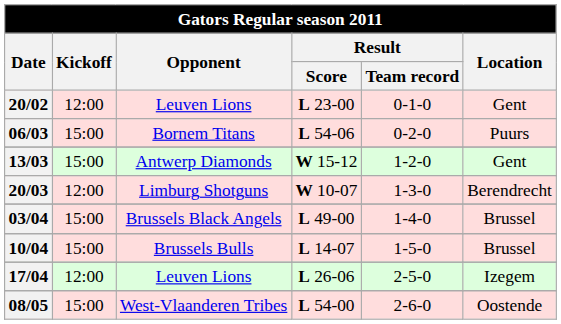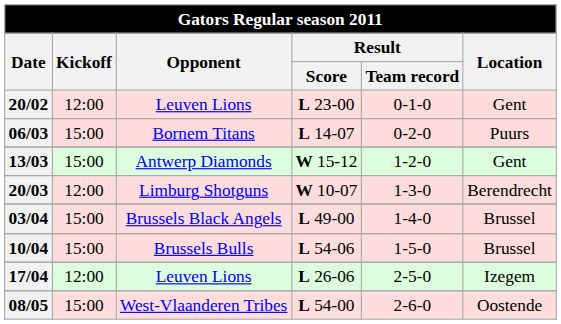 <table class="wikitable" align="center" style="font-size: 95%;">
 <tr>
 <th style="background-color:black; color:white" colspan=6>Gators Regular season 2011</th>
 </tr>
 <tr>
 <th rowspan="2">Date</th>
 <th rowspan="2">Kickoff</th>
 <th rowspan="2">Opponent</th>
 <th colspan="2">Result</th>
 <th rowspan="2">Location</th>
 </tr>
 <tr>
 <th>Score</th>
 <th>Team record</th>
 </tr>
 <tr style="background: #ffdddd;">
 <th align="center">20/02</th>
 <td align="center">12:00</td>
 <td align="center"><a href='#'>Leuven Lions</a></td>
 <td align="center"><strong>L</strong> 23-00</td>
 <td align="center">0-1-0</td>
 <td align="center">Gent</td>
 </tr>
 <tr>
 </tr>
 <tr style="background: #ffdddd;">
 <th align="center">06/03</th>
 <td align="center">15:00</td>
 <td align="center"><a href='#'>Bornem Titans</a></td>
-<td align="center"><strong>L</strong> 54-06</td>
+<td align="center"><strong>L</strong> 14-07</td>
 <td align="center">0-2-0</td>
 <td align="center">Puurs</td>
 </tr>
 <tr>
 </tr>
 <tr style="background: #ddffdd;">
 <th align="center">13/03</th>
 <td align="center">15:00</td>
 <td align="center"><a href='#'>Antwerp Diamonds</a></td>
 <td align="center"><strong>W</strong> 15-12</td>
 <td align="center">1-2-0</td>
 <td align="center">Gent</td>
 </tr>
 <tr>
 </tr>
 <tr style="background: #ffdddd;">
 <th align="center">20/03</th>
 <td align="center">12:00</td>
 <td align="center"><a href='#'>Limburg Shotguns</a></td>
 <td align="center"><strong>W</strong> 10-07</td>
 <td align="center">1-3-0</td>
 <td align="center">Berendrecht</td>
 </tr>
 <tr>
 </tr>
 <tr style="background: #ffdddd;">
 <th align="center">03/04</th>
 <td align="center">15:00</td>
 <td align="center"><a href='#'>Brussels Black Angels</a></td>
 <td align="center"><strong>L</strong> 49-00</td>
 <td align="center">1-4-0</td>
 <td align="center">Brussel</td>
 </tr>
 <tr>
 </tr>
 <tr style="background: #ffdddd;">
 <th align="center">10/04</th>
 <td align="center">15:00</td>
 <td align="center"><a href='#'>Brussels Bulls</a></td>
-<td align="center"><strong>L</strong> 14-07</td>
+<td align="center"><strong>L</strong> 54-06</td>
 <td align="center">1-5-0</td>
 <td align="center">Brussel</td>
 </tr>
 <tr>
 </tr>
 <tr style="background: #ddffdd;">
 <th align="center">17/04</th>
 <td align="center">12:00</td>
 <td align="center"><a href='#'>Leuven Lions</a></td>
 <td align="center"><strong>L</strong> 26-06</td>
 <td align="center">2-5-0</td>
 <td align="center">Izegem</td>
 </tr>
 <tr>
 </tr>
 <tr style="background: #ffdddd;">
 <th align="center">08/05</th>
 <td align="center">15:00</td>
 <td align="center"><a href='#'>West-Vlaanderen Tribes</a></td>
 <td align="center"><strong>L</strong> 54-00</td>
 <td align="center">2-6-0</td>
 <td align="center">Oostende</td>
 </tr>
 </table>
